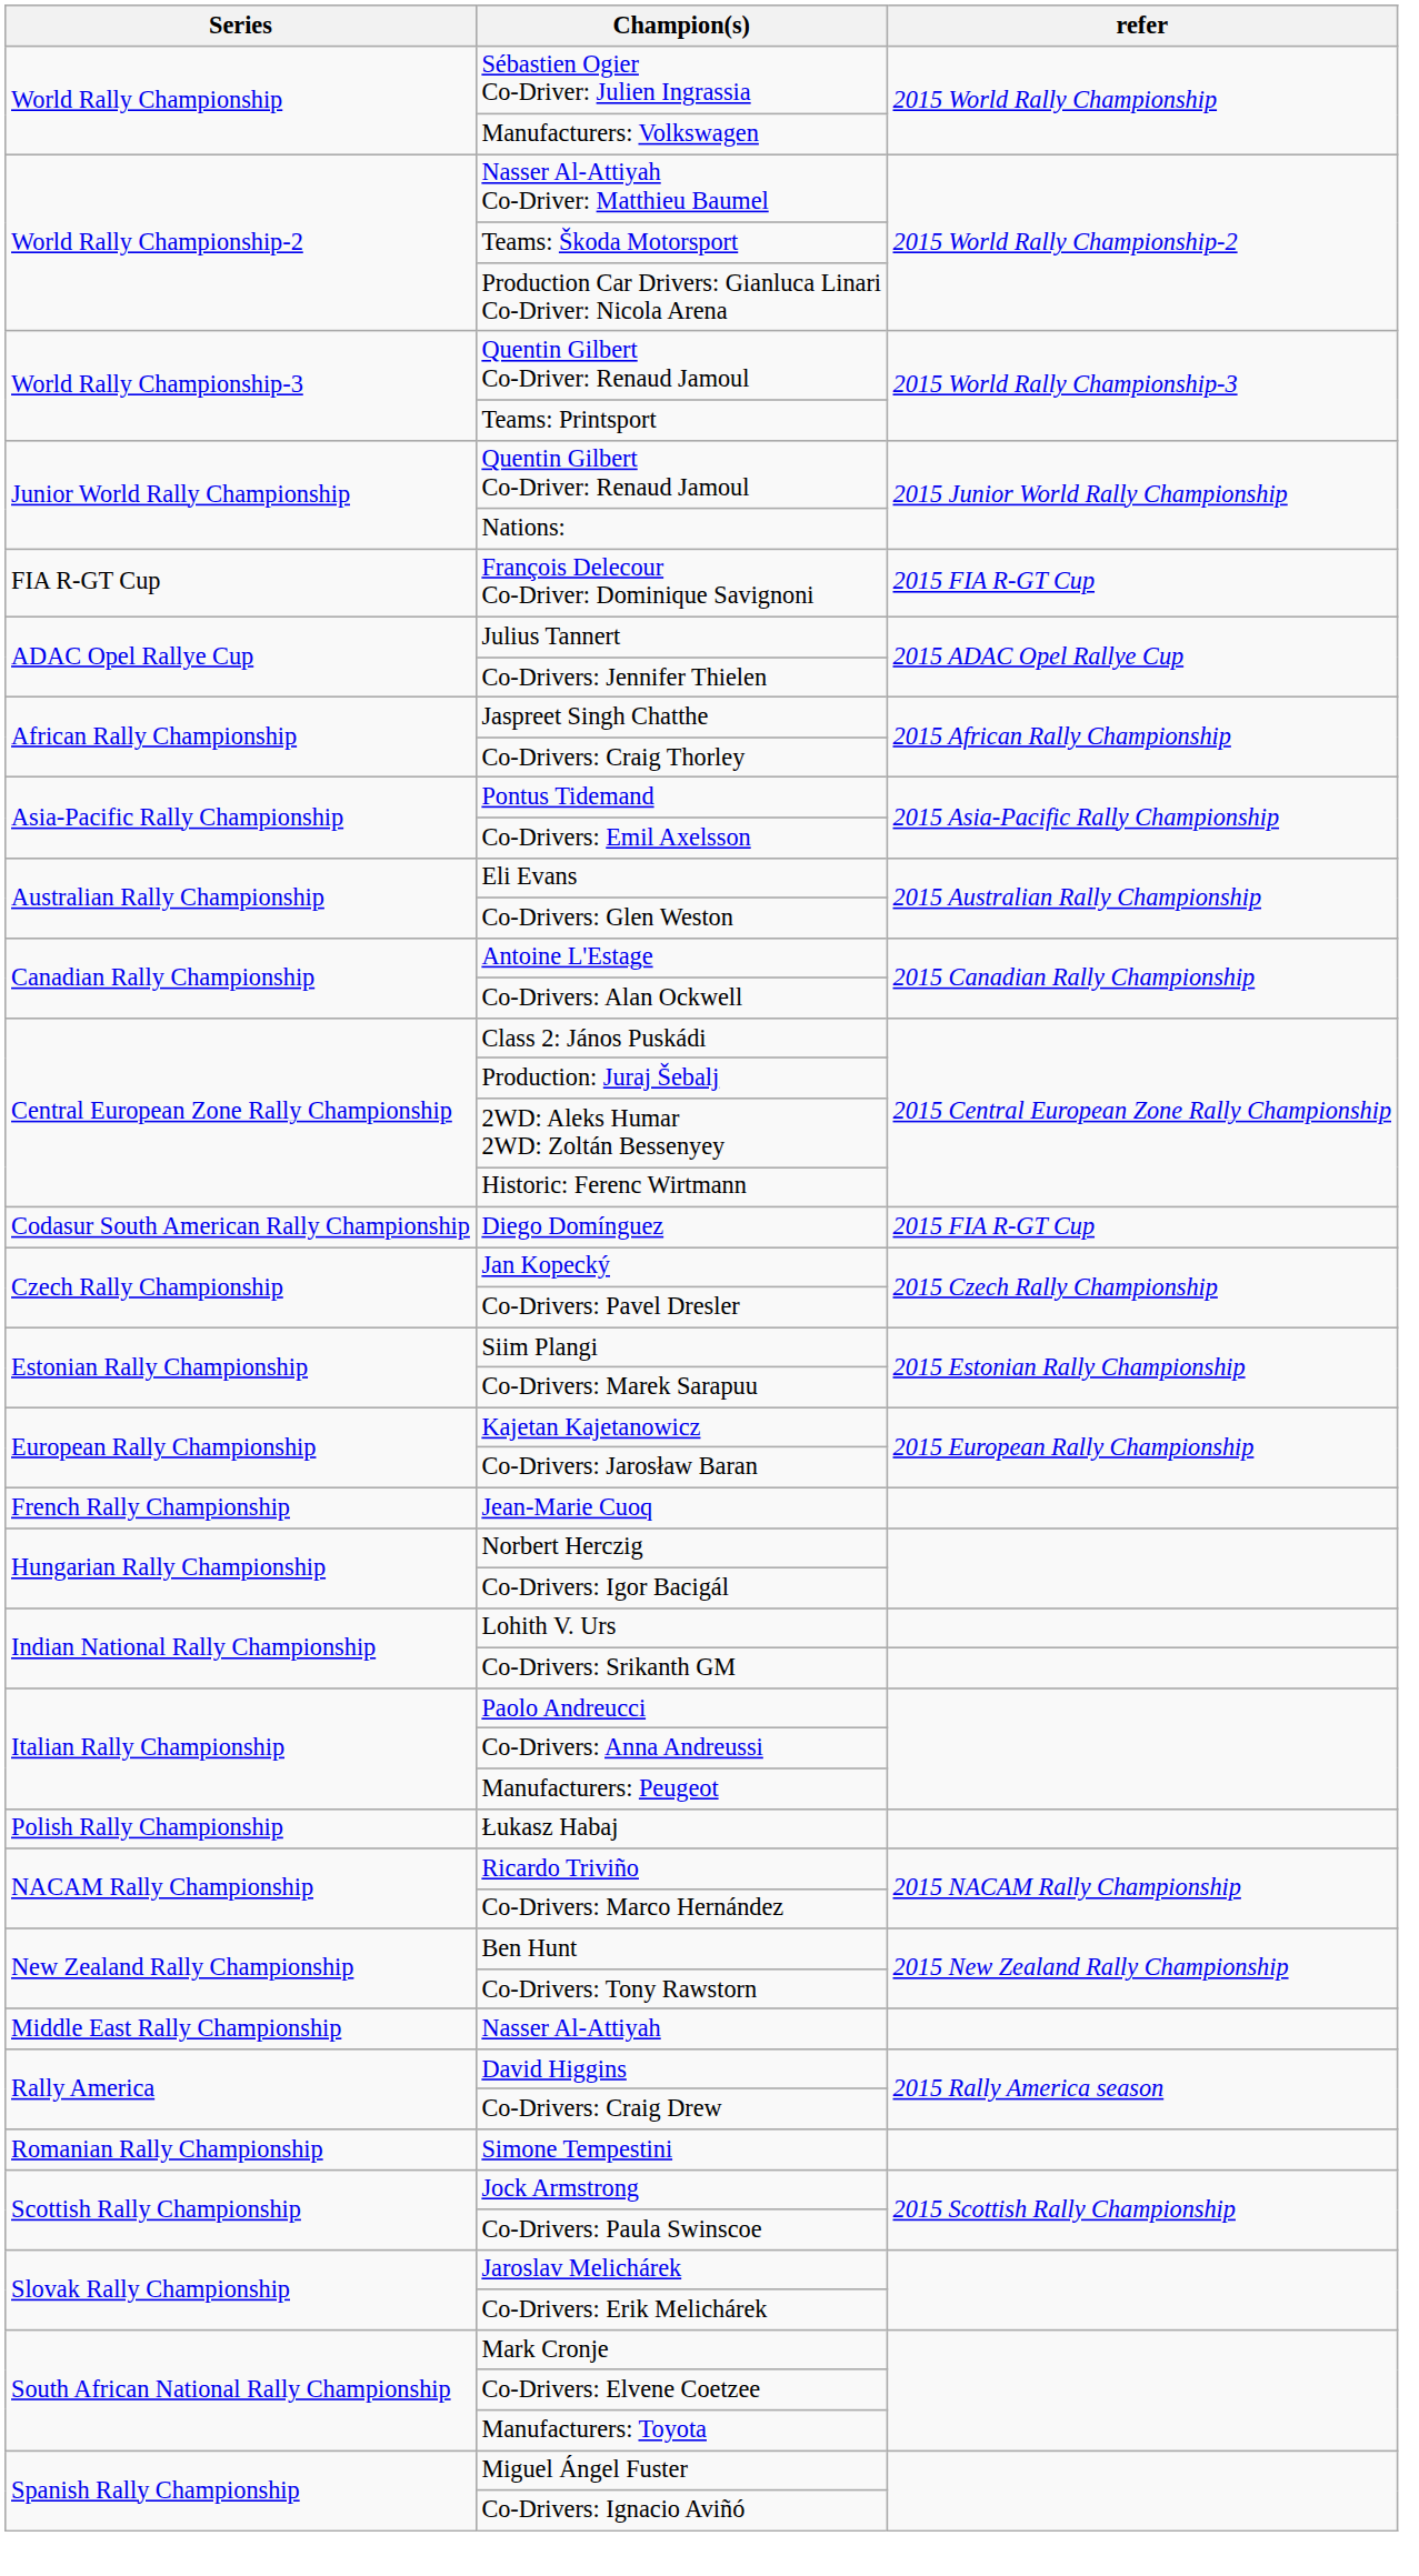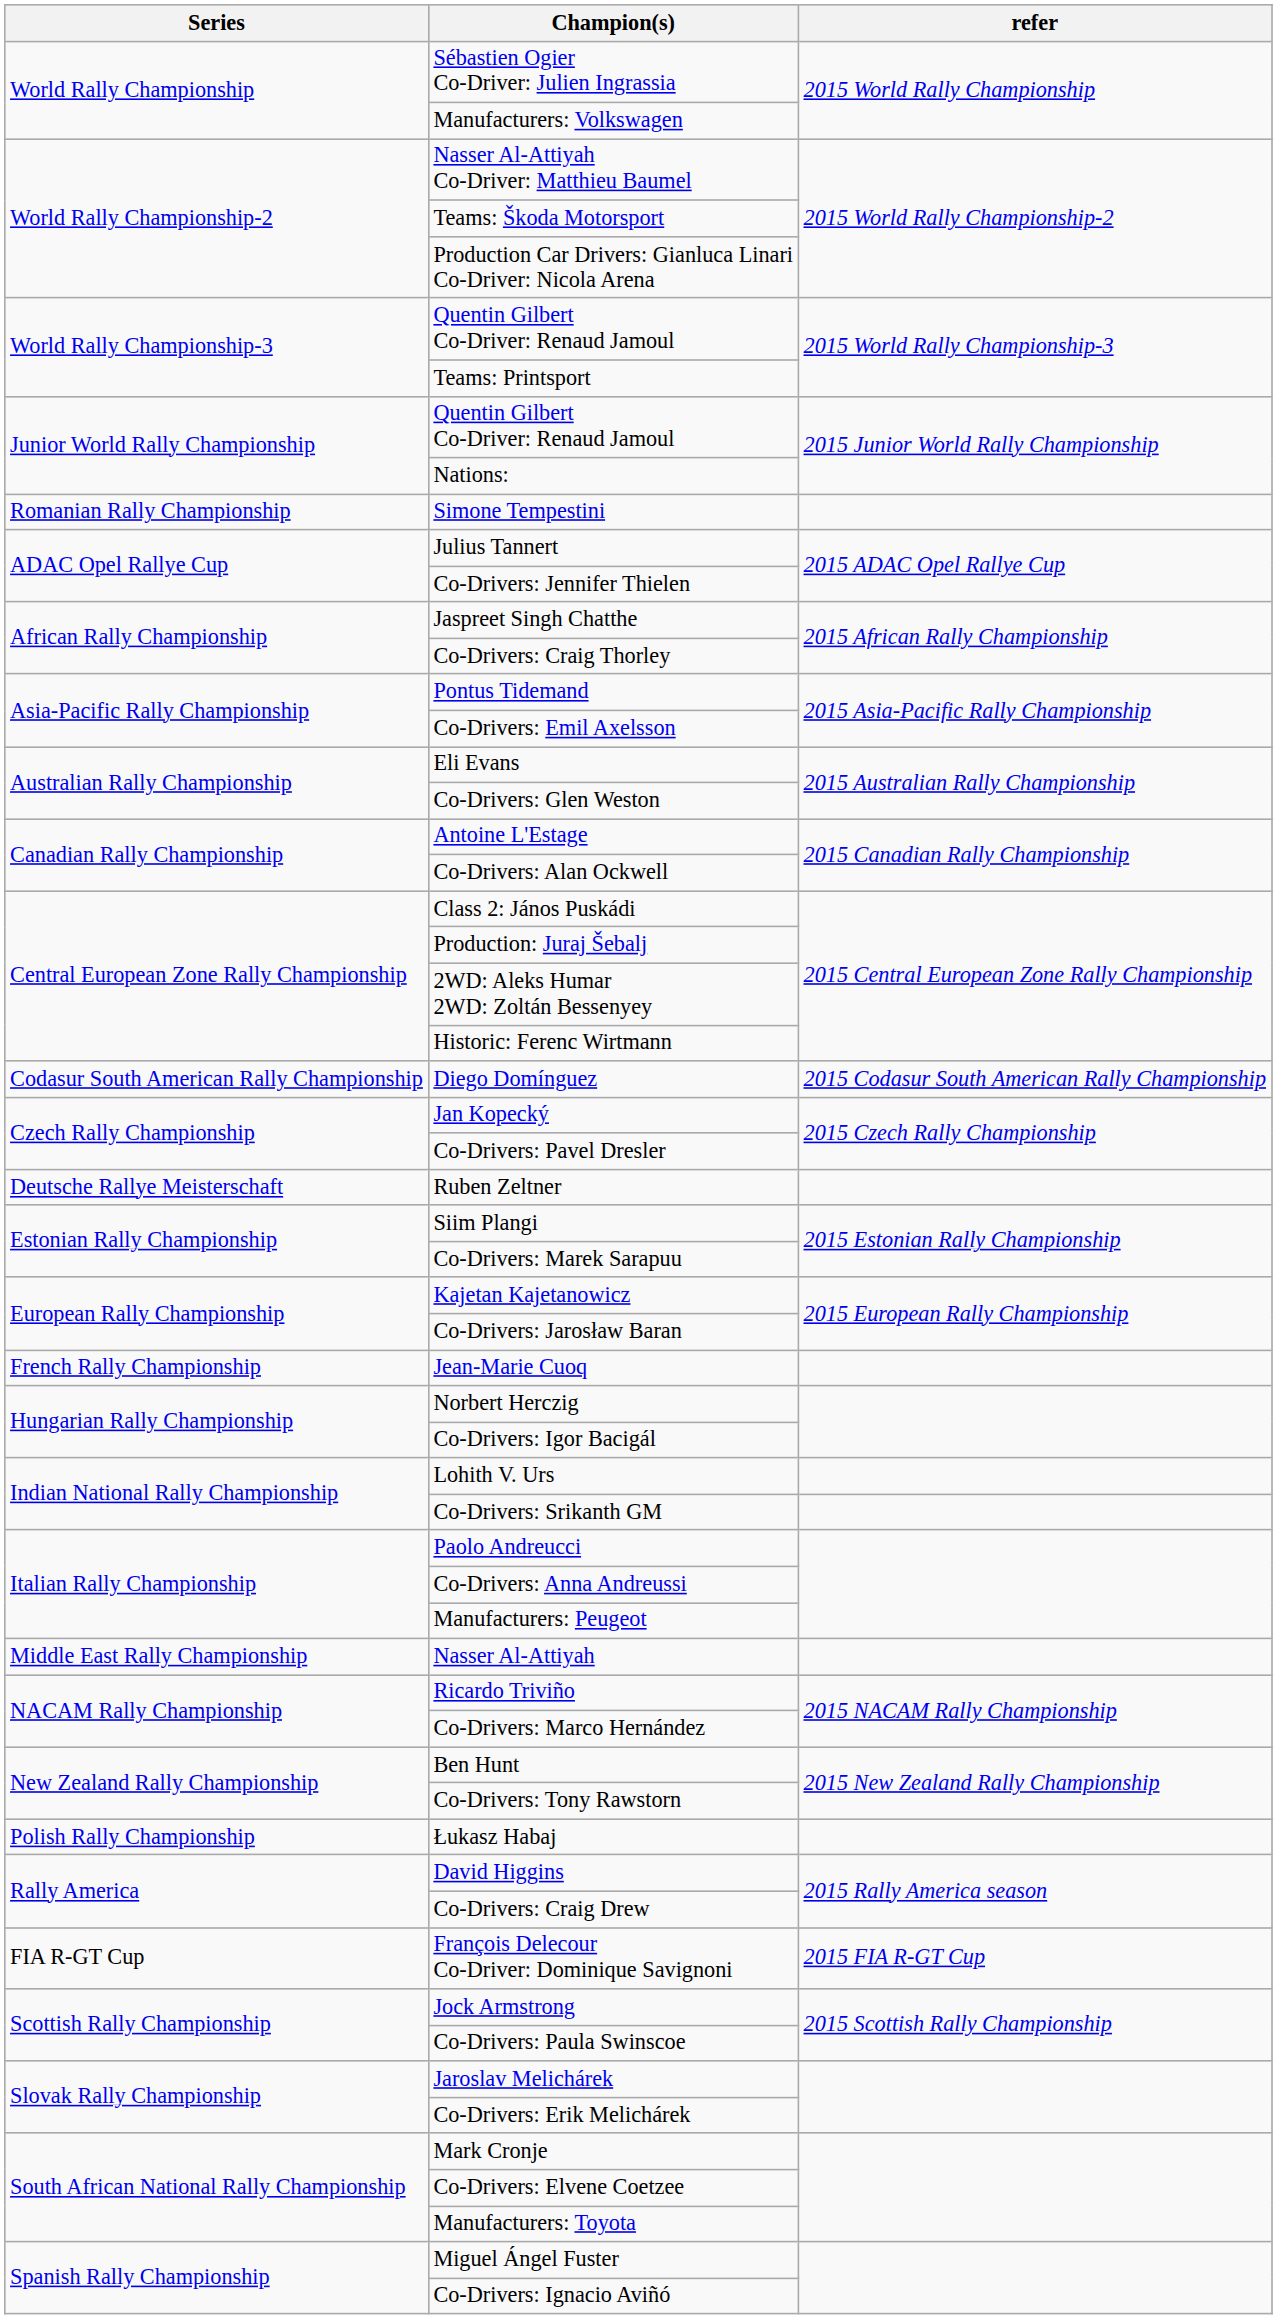 <table class="wikitable" style="font-size: 87%;">
 <tr>
 <th>Series</th>
 <th>Champion(s)</th>
 <th>refer</th>
 </tr>
 <tr>
 <td rowspan=2><a href='#'>World Rally Championship</a></td>
 <td> <a href='#'>Sébastien Ogier</a><br>Co-Driver:  <a href='#'>Julien Ingrassia</a></td>
 <td rowspan=2><em><a href='#'>2015 World Rally Championship</a></em></td>
 </tr>
 <tr>
 <td>Manufacturers:  <a href='#'>Volkswagen</a></td>
 </tr>
 <tr>
 <td rowspan=3><a href='#'>World Rally Championship-2</a></td>
 <td> <a href='#'>Nasser Al-Attiyah</a><br>Co-Driver:  <a href='#'>Matthieu Baumel</a></td>
 <td rowspan=3><em><a href='#'>2015 World Rally Championship-2</a></em></td>
 </tr>
 <tr>
 <td>Teams:  <a href='#'>Škoda Motorsport</a></td>
 </tr>
 <tr>
 <td>Production Car Drivers:  Gianluca Linari<br>Co-Driver:  Nicola Arena</td>
 </tr>
 <tr>
 <td rowspan=2><a href='#'>World Rally Championship-3</a></td>
 <td> <a href='#'>Quentin Gilbert</a><br>Co-Driver:  Renaud Jamoul</td>
 <td rowspan=2><em><a href='#'>2015 World Rally Championship-3</a></em></td>
 </tr>
 <tr>
 <td>Teams:  Printsport</td>
 </tr>
 <tr>
 <td rowspan=2><a href='#'>Junior World Rally Championship</a></td>
 <td> <a href='#'>Quentin Gilbert</a><br>Co-Driver:  Renaud Jamoul</td>
 <td rowspan=2><em><a href='#'>2015 Junior World Rally Championship</a></em></td>
 </tr>
 <tr>
 <td>Nations: </td>
 </tr>
 <tr>
-<td>FIA R-GT Cup</td>
-<td> <a href='#'>François Delecour</a><br>Co-Driver:  Dominique Savignoni</td>
-<td><em><a href='#'>2015 FIA R-GT Cup</a></em></td>
+<td><a href='#'>Romanian Rally Championship</a></td>
+<td> <a href='#'>Simone Tempestini</a></td>
+<td></td>
 </tr>
 <tr>
 <td rowspan=2><a href='#'>ADAC Opel Rallye Cup</a></td>
 <td> Julius Tannert</td>
 <td rowspan=2><em><a href='#'>2015 ADAC Opel Rallye Cup</a></em></td>
 </tr>
 <tr>
 <td>Co-Drivers:  Jennifer Thielen</td>
 </tr>
 <tr>
 <td rowspan=2><a href='#'>African Rally Championship</a></td>
 <td> Jaspreet Singh Chatthe</td>
 <td rowspan=2><em><a href='#'>2015 African Rally Championship</a></em></td>
 </tr>
 <tr>
 <td>Co-Drivers:  Craig Thorley</td>
 </tr>
 <tr>
 <td rowspan=2><a href='#'>Asia-Pacific Rally Championship</a></td>
 <td> <a href='#'>Pontus Tidemand</a></td>
 <td rowspan=2><em><a href='#'>2015 Asia-Pacific Rally Championship</a></em></td>
 </tr>
 <tr>
 <td>Co-Drivers:  <a href='#'>Emil Axelsson</a></td>
 </tr>
 <tr>
 <td rowspan=2><a href='#'>Australian Rally Championship</a></td>
 <td> Eli Evans</td>
 <td rowspan=2><em><a href='#'>2015 Australian Rally Championship</a></em></td>
 </tr>
 <tr>
 <td>Co-Drivers:  Glen Weston</td>
 </tr>
 <tr>
 <td rowspan=2><a href='#'>Canadian Rally Championship</a></td>
 <td> <a href='#'>Antoine L'Estage</a></td>
 <td rowspan=2><em><a href='#'>2015 Canadian Rally Championship</a></em></td>
 </tr>
 <tr>
 <td>Co-Drivers:  Alan Ockwell</td>
 </tr>
 <tr>
 <td rowspan=4><a href='#'>Central European Zone Rally Championship</a></td>
 <td>Class 2:  János Puskádi</td>
 <td rowspan=4><em><a href='#'>2015 Central European Zone Rally Championship</a></em></td>
 </tr>
 <tr>
 <td>Production:  <a href='#'>Juraj Šebalj</a></td>
 </tr>
 <tr>
 <td>2WD:  Aleks Humar<br>2WD:  Zoltán Bessenyey</td>
 </tr>
 <tr>
 <td>Historic:  Ferenc Wirtmann</td>
 </tr>
 <tr>
 <td><a href='#'>Codasur South American Rally Championship</a></td>
 <td> <a href='#'>Diego Domínguez</a></td>
-<td><em><a href='#'>2015 FIA R-GT Cup</a></em></td>
+<td><em><a href='#'>2015 Codasur South American Rally Championship</a></em></td>
 </tr>
 <tr>
 <td rowspan=2><a href='#'>Czech Rally Championship</a></td>
 <td> <a href='#'>Jan Kopecký</a></td>
 <td rowspan=2><em><a href='#'>2015 Czech Rally Championship</a></em></td>
 </tr>
 <tr>
 <td>Co-Drivers:  Pavel Dresler</td>
+</tr>
+<tr>
+<td><a href='#'>Deutsche Rallye Meisterschaft</a></td>
+<td> Ruben Zeltner</td>
+<td></td>
 </tr>
 <tr>
 <td rowspan=2><a href='#'>Estonian Rally Championship</a></td>
 <td> Siim Plangi</td>
 <td rowspan=2><em><a href='#'>2015 Estonian Rally Championship</a></em></td>
 </tr>
 <tr>
 <td>Co-Drivers:  Marek Sarapuu</td>
 </tr>
 <tr>
 <td rowspan=2><a href='#'>European Rally Championship</a></td>
 <td> <a href='#'>Kajetan Kajetanowicz</a></td>
 <td rowspan=2><em><a href='#'>2015 European Rally Championship</a></em></td>
 </tr>
 <tr>
 <td>Co-Drivers:  Jarosław Baran</td>
 </tr>
 <tr>
 <td><a href='#'>French Rally Championship</a></td>
 <td> <a href='#'>Jean-Marie Cuoq</a></td>
 <td></td>
 </tr>
 <tr>
 <td rowspan=2><a href='#'>Hungarian Rally Championship</a></td>
 <td> Norbert Herczig</td>
 <td rowspan=2></td>
 </tr>
 <tr>
 <td>Co-Drivers:  Igor Bacigál</td>
 </tr>
 <tr>
 <td rowspan=2><a href='#'>Indian National Rally Championship</a></td>
 <td> Lohith V. Urs</td>
 <td></td>
 </tr>
 <tr>
 <td>Co-Drivers:  Srikanth GM</td>
 </tr>
 <tr>
 <td rowspan=3><a href='#'>Italian Rally Championship</a></td>
 <td> <a href='#'>Paolo Andreucci</a></td>
 <td rowspan=3></td>
 </tr>
 <tr>
 <td>Co-Drivers:  <a href='#'>Anna Andreussi</a></td>
 </tr>
 <tr>
 <td>Manufacturers:  <a href='#'>Peugeot</a></td>
 </tr>
 <tr>
-<td><a href='#'>Polish Rally Championship</a></td>
-<td> Łukasz Habaj</td>
+<td><a href='#'>Middle East Rally Championship</a></td>
+<td> <a href='#'>Nasser Al-Attiyah</a></td>
 <td></td>
 </tr>
 <tr>
 <td rowspan=2><a href='#'>NACAM Rally Championship</a></td>
 <td> <a href='#'>Ricardo Triviño</a></td>
 <td rowspan=2><em><a href='#'>2015 NACAM Rally Championship</a></em></td>
 </tr>
 <tr>
 <td>Co-Drivers:  Marco Hernández</td>
 </tr>
 <tr>
 <td rowspan=2><a href='#'>New Zealand Rally Championship</a></td>
 <td> Ben Hunt</td>
 <td rowspan=2><em><a href='#'>2015 New Zealand Rally Championship</a></em></td>
 </tr>
 <tr>
 <td>Co-Drivers:  Tony Rawstorn</td>
 </tr>
 <tr>
-<td><a href='#'>Middle East Rally Championship</a></td>
-<td> <a href='#'>Nasser Al-Attiyah</a></td>
+<td><a href='#'>Polish Rally Championship</a></td>
+<td> Łukasz Habaj</td>
 <td></td>
 </tr>
 <tr>
 <td rowspan=2><a href='#'>Rally America</a></td>
 <td> <a href='#'>David Higgins</a></td>
 <td rowspan=2><em><a href='#'>2015 Rally America season</a></em></td>
 </tr>
 <tr>
 <td>Co-Drivers:  Craig Drew</td>
 </tr>
 <tr>
-<td><a href='#'>Romanian Rally Championship</a></td>
-<td> <a href='#'>Simone Tempestini</a></td>
-<td></td>
+<td>FIA R-GT Cup</td>
+<td> <a href='#'>François Delecour</a><br>Co-Driver:  Dominique Savignoni</td>
+<td><em><a href='#'>2015 FIA R-GT Cup</a></em></td>
 </tr>
 <tr>
 <td rowspan=2><a href='#'>Scottish Rally Championship</a></td>
 <td> <a href='#'>Jock Armstrong</a></td>
 <td rowspan=2><em><a href='#'>2015 Scottish Rally Championship</a></em></td>
 </tr>
 <tr>
 <td>Co-Drivers:  Paula Swinscoe</td>
 </tr>
 <tr>
 <td rowspan=2><a href='#'>Slovak Rally Championship</a></td>
 <td> <a href='#'>Jaroslav Melichárek</a></td>
 <td rowspan=2></td>
 </tr>
 <tr>
 <td>Co-Drivers:  Erik Melichárek</td>
 </tr>
 <tr>
 <td rowspan=3><a href='#'>South African National Rally Championship</a></td>
 <td> Mark Cronje</td>
 <td rowspan=3></td>
 </tr>
 <tr>
 <td>Co-Drivers:  Elvene Coetzee</td>
 </tr>
 <tr>
 <td>Manufacturers:  <a href='#'>Toyota</a></td>
 </tr>
 <tr>
 <td rowspan=2><a href='#'>Spanish Rally Championship</a></td>
 <td> Miguel Ángel Fuster</td>
 <td rowspan=2></td>
 </tr>
 <tr>
 <td>Co-Drivers:  Ignacio Aviñó</td>
 </tr>
 </table>
